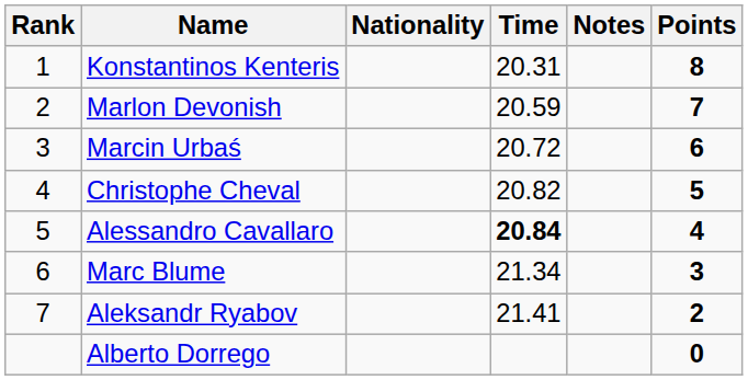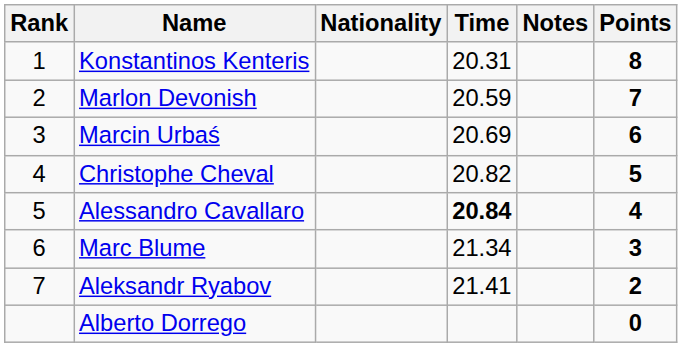 <table class="wikitable sortable" style="text-align:center">
 <tr>
 <th>Rank</th>
 <th>Name</th>
 <th>Nationality</th>
 <th>Time</th>
 <th>Notes</th>
 <th>Points</th>
 </tr>
 <tr>
 <td>1</td>
 <td align=left><a href='#'>Konstantinos Kenteris</a></td>
 <td align=left></td>
 <td>20.31</td>
 <td></td>
 <td><strong>8</strong></td>
 </tr>
 <tr>
 <td>2</td>
 <td align=left><a href='#'>Marlon Devonish</a></td>
 <td align=left></td>
 <td>20.59</td>
 <td></td>
 <td><strong>7</strong></td>
 </tr>
 <tr>
 <td>3</td>
 <td align=left><a href='#'>Marcin Urbaś</a></td>
 <td align=left></td>
-<td>20.72</td>
+<td>20.69</td>
 <td></td>
 <td><strong>6</strong></td>
 </tr>
 <tr>
 <td>4</td>
 <td align=left><a href='#'>Christophe Cheval</a></td>
 <td align=left></td>
 <td>20.82</td>
 <td></td>
 <td><strong>5</strong></td>
 </tr>
 <tr>
 <td>5</td>
 <td align=left><a href='#'>Alessandro Cavallaro</a></td>
 <td align=left></td>
 <td><strong>20.84</strong></td>
 <td></td>
 <td><strong>4</strong></td>
 </tr>
 <tr>
 <td>6</td>
 <td align=left><a href='#'>Marc Blume</a></td>
 <td align=left></td>
 <td>21.34</td>
 <td></td>
 <td><strong>3</strong></td>
 </tr>
 <tr>
 <td>7</td>
 <td align=left><a href='#'>Aleksandr Ryabov</a></td>
 <td align=left></td>
 <td>21.41</td>
 <td></td>
 <td><strong>2</strong></td>
 </tr>
 <tr>
 <td></td>
 <td align=left><a href='#'>Alberto Dorrego</a></td>
 <td align=left></td>
 <td></td>
 <td></td>
 <td><strong>0</strong></td>
 </tr>
 </table>
